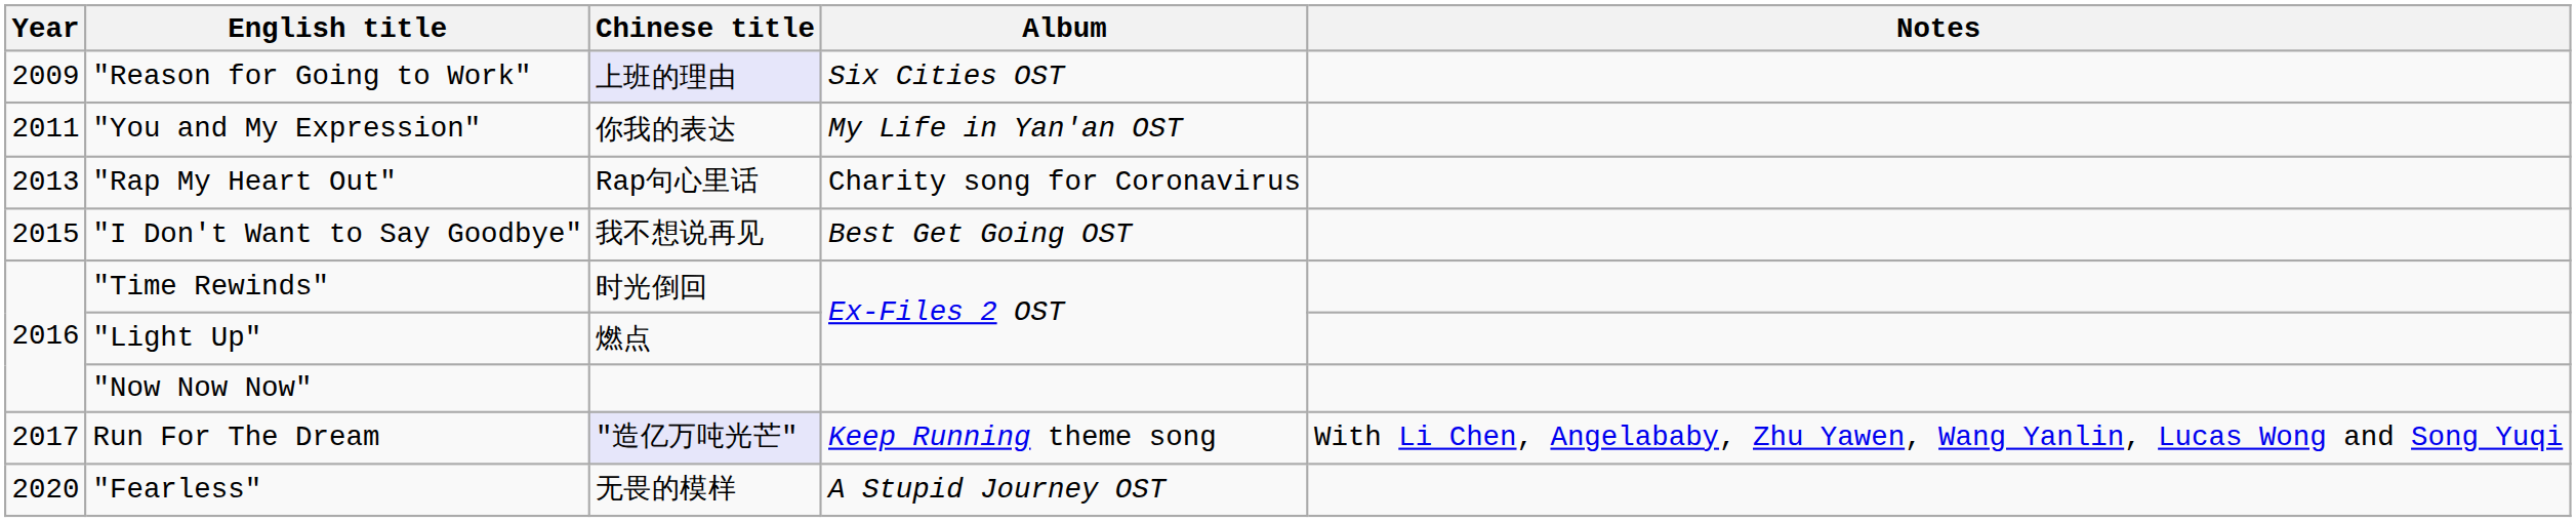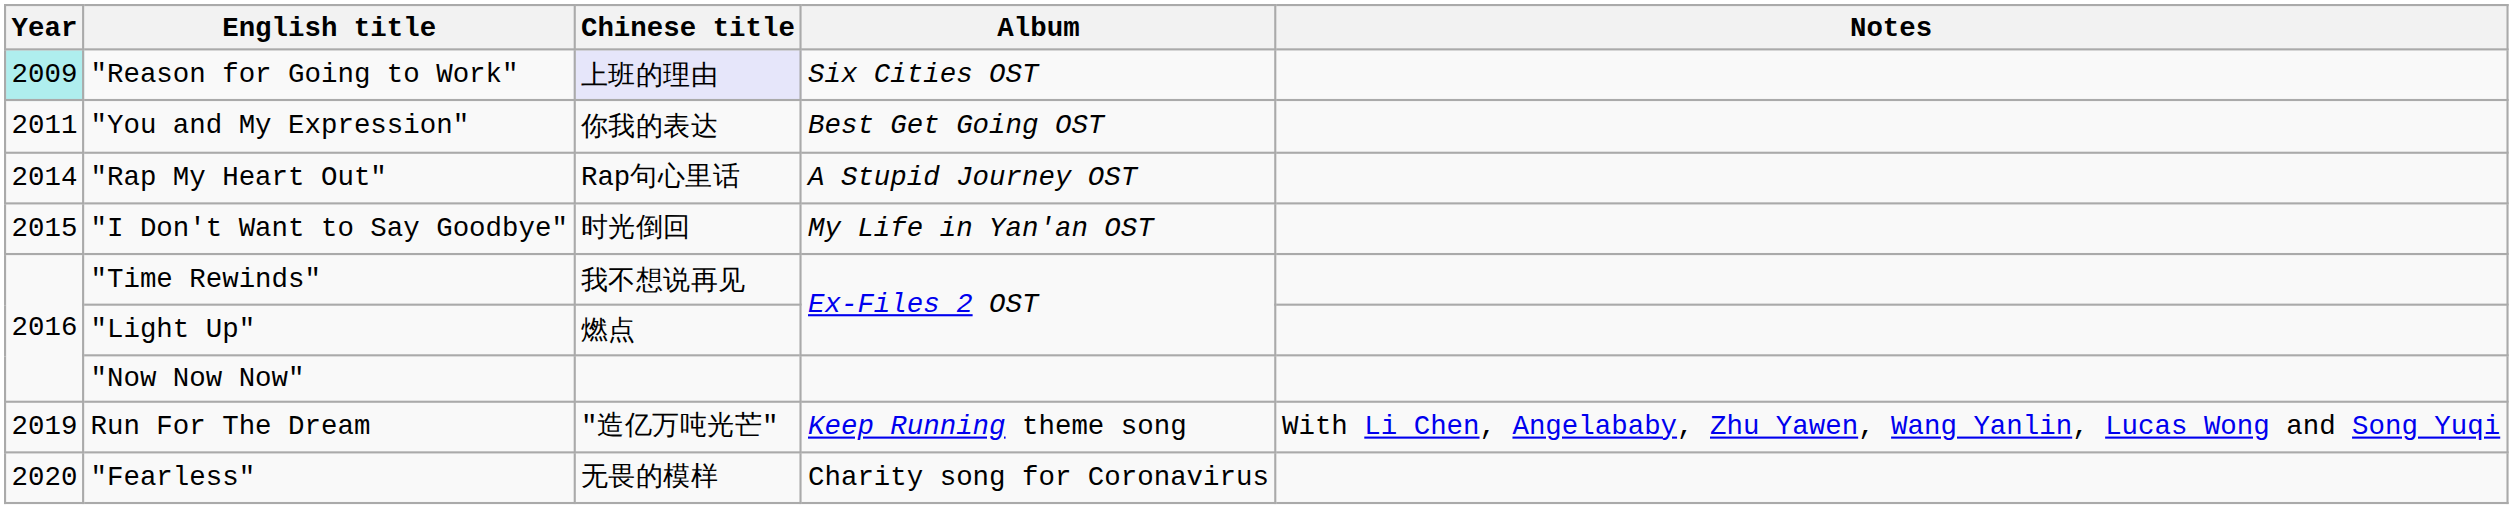 <table class="wikitable sortable">
 <tr>
 <th>Year</th>
 <th>English title</th>
 <th>Chinese title</th>
 <th class="unsortable">Album</th>
 <th>Notes</th>
 </tr>
 <tr>
-<td>2009</td>
+<td style="background: paleturquoise;">2009</td>
 <td>"Reason for Going to Work"</td>
 <td style="background: lavender;">上班的理由</td>
 <td><em>Six Cities OST</em></td>
 <td></td>
 </tr>
 <tr>
 <td>2011</td>
 <td>"You and My Expression"</td>
 <td>你我的表达</td>
-<td><em>My Life in Yan'an OST</em></td>
+<td><em>Best Get Going OST</em></td>
 <td></td>
 </tr>
 <tr>
-<td>2013</td>
+<td>2014</td>
 <td>"Rap My Heart Out"</td>
 <td>Rap句心里话</td>
-<td>Charity song for Coronavirus</td>
+<td><em>A Stupid Journey OST</em></td>
 <td></td>
 </tr>
 <tr>
 <td>2015</td>
 <td>"I Don't Want to Say Goodbye"</td>
-<td>我不想说再见</td>
-<td><em>Best Get Going OST</em></td>
+<td>时光倒回</td>
+<td><em>My Life in Yan'an OST</em></td>
 <td></td>
 </tr>
 <tr>
 <td ROWSPAN=3>2016</td>
 <td>"Time Rewinds"</td>
-<td>时光倒回</td>
+<td>我不想说再见</td>
 <td ROWSPAN=2><em><a href='#'>Ex-Files 2</a> OST</em></td>
 <td></td>
 </tr>
 <tr>
 <td>"Light Up"</td>
 <td>燃点</td>
 <td></td>
 </tr>
 <tr>
 <td>"Now Now Now"</td>
 <td></td>
 <td></td>
 <td></td>
 </tr>
 <tr>
-<td>2017</td>
+<td>2019</td>
 <td>Run For The Dream</td>
-<td style="background: lavender;">"造亿万吨光芒"</td>
+<td>"造亿万吨光芒"</td>
 <td><em><a href='#'>Keep Running</a></em> theme song</td>
 <td>With <a href='#'>Li Chen</a>, <a href='#'>Angelababy</a>, <a href='#'>Zhu Yawen</a>, <a href='#'>Wang Yanlin</a>, <a href='#'>Lucas Wong</a> and <a href='#'>Song Yuqi</a></td>
 </tr>
 <tr>
 <td>2020</td>
 <td>"Fearless"</td>
 <td>无畏的模样</td>
-<td><em>A Stupid Journey OST</em></td>
+<td>Charity song for Coronavirus</td>
 </tr>
 </table>
